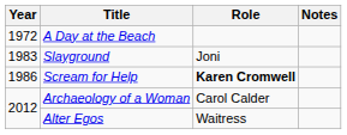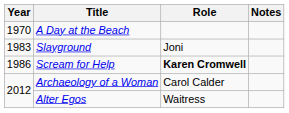 <table class="wikitable">
 <tr>
 <th>Year</th>
 <th>Title</th>
 <th>Role</th>
 <th>Notes</th>
 </tr>
 <tr>
-<td>1972</td>
+<td>1970</td>
 <td><em><a href='#'>A Day at the Beach</a></em></td>
 <td></td>
 <td></td>
 </tr>
 <tr>
 <td>1983</td>
 <td><em><a href='#'>Slayground</a></em></td>
 <td>Joni</td>
 <td></td>
 </tr>
 <tr>
 <td>1986</td>
 <td><em><a href='#'>Scream for Help</a></em></td>
 <td><strong>Karen Cromwell</strong></td>
 <td></td>
 </tr>
 <tr>
 <td rowspan="2">2012</td>
 <td><em><a href='#'>Archaeology of a Woman</a></em></td>
 <td>Carol Calder</td>
 <td></td>
 </tr>
 <tr>
 <td><em><a href='#'>Alter Egos</a></em></td>
 <td>Waitress</td>
 <td></td>
 </tr>
 </table>
